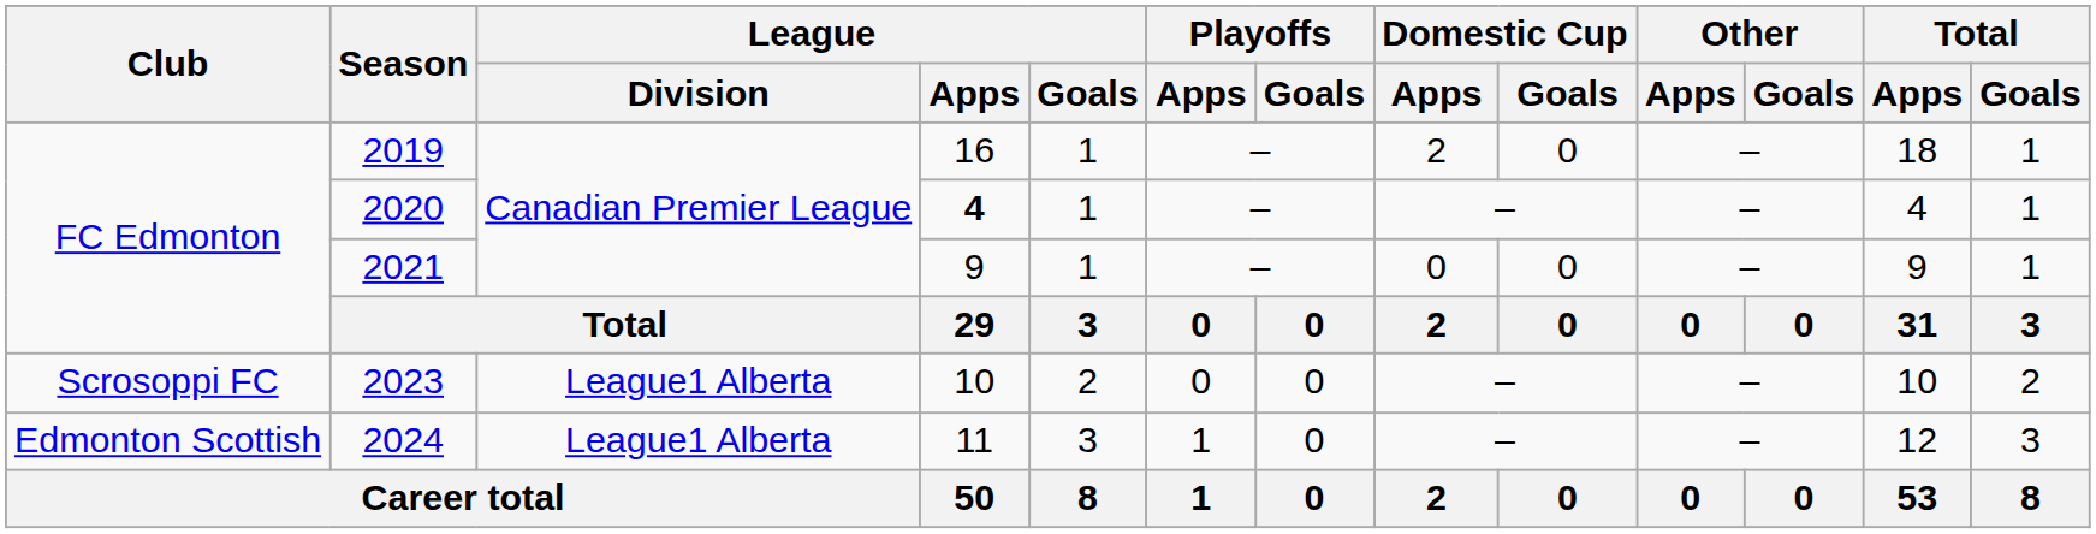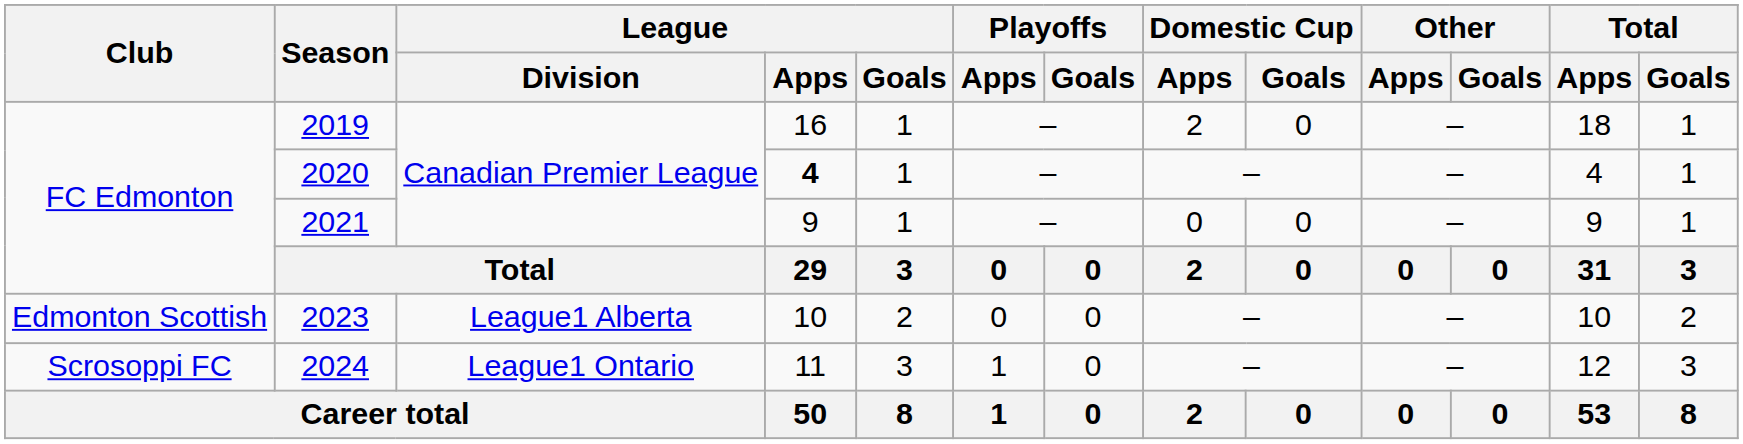 <table class="wikitable" style="text-align: center">
 <tr>
 <th rowspan="2">Club</th>
 <th rowspan="2">Season</th>
 <th colspan="3">League</th>
 <th colspan="2">Playoffs</th>
 <th colspan="2">Domestic Cup</th>
 <th colspan="2">Other</th>
 <th colspan="2">Total</th>
 </tr>
 <tr>
 <th>Division</th>
 <th>Apps</th>
 <th>Goals</th>
 <th>Apps</th>
 <th>Goals</th>
 <th>Apps</th>
 <th>Goals</th>
 <th>Apps</th>
 <th>Goals</th>
 <th>Apps</th>
 <th>Goals</th>
 </tr>
 <tr>
 <td rowspan=4><a href='#'>FC Edmonton</a></td>
 <td><a href='#'>2019</a></td>
 <td rowspan=3><a href='#'>Canadian Premier League</a></td>
 <td>16</td>
 <td>1</td>
 <td colspan="2">–</td>
 <td>2</td>
 <td>0</td>
 <td colspan="2">–</td>
 <td>18</td>
 <td>1</td>
 </tr>
 <tr>
 <td><a href='#'>2020</a></td>
 <td><strong>4</strong></td>
 <td>1</td>
 <td colspan="2">–</td>
 <td colspan="2">–</td>
 <td colspan="2">–</td>
 <td>4</td>
 <td>1</td>
 </tr>
 <tr>
 <td><a href='#'>2021</a></td>
 <td>9</td>
 <td>1</td>
 <td colspan="2">–</td>
 <td>0</td>
 <td>0</td>
 <td colspan="2">–</td>
 <td>9</td>
 <td>1</td>
 </tr>
 <tr>
 <th colspan="2"><strong>Total</strong></th>
 <th>29</th>
 <th>3</th>
 <th>0</th>
 <th>0</th>
 <th>2</th>
 <th>0</th>
 <th>0</th>
 <th>0</th>
 <th>31</th>
 <th>3</th>
 </tr>
 <tr>
-<td><a href='#'>Scrosoppi FC</a></td>
+<td><a href='#'>Edmonton Scottish</a></td>
 <td><a href='#'>2023</a></td>
 <td><a href='#'>League1 Alberta</a></td>
 <td>10</td>
 <td>2</td>
 <td>0</td>
 <td>0</td>
 <td colspan="2">–</td>
 <td colspan="2">–</td>
 <td>10</td>
 <td>2</td>
 </tr>
 <tr>
-<td><a href='#'>Edmonton Scottish</a></td>
+<td><a href='#'>Scrosoppi FC</a></td>
 <td><a href='#'>2024</a></td>
-<td><a href='#'>League1 Alberta</a></td>
+<td><a href='#'>League1 Ontario</a></td>
 <td>11</td>
 <td>3</td>
 <td>1</td>
 <td>0</td>
 <td colspan="2">–</td>
 <td colspan="2">–</td>
 <td>12</td>
 <td>3</td>
 </tr>
 <tr>
 <th colspan="3"><strong>Career total</strong></th>
 <th>50</th>
 <th>8</th>
 <th>1</th>
 <th>0</th>
 <th>2</th>
 <th>0</th>
 <th>0</th>
 <th>0</th>
 <th>53</th>
 <th>8</th>
 </tr>
 </table>
